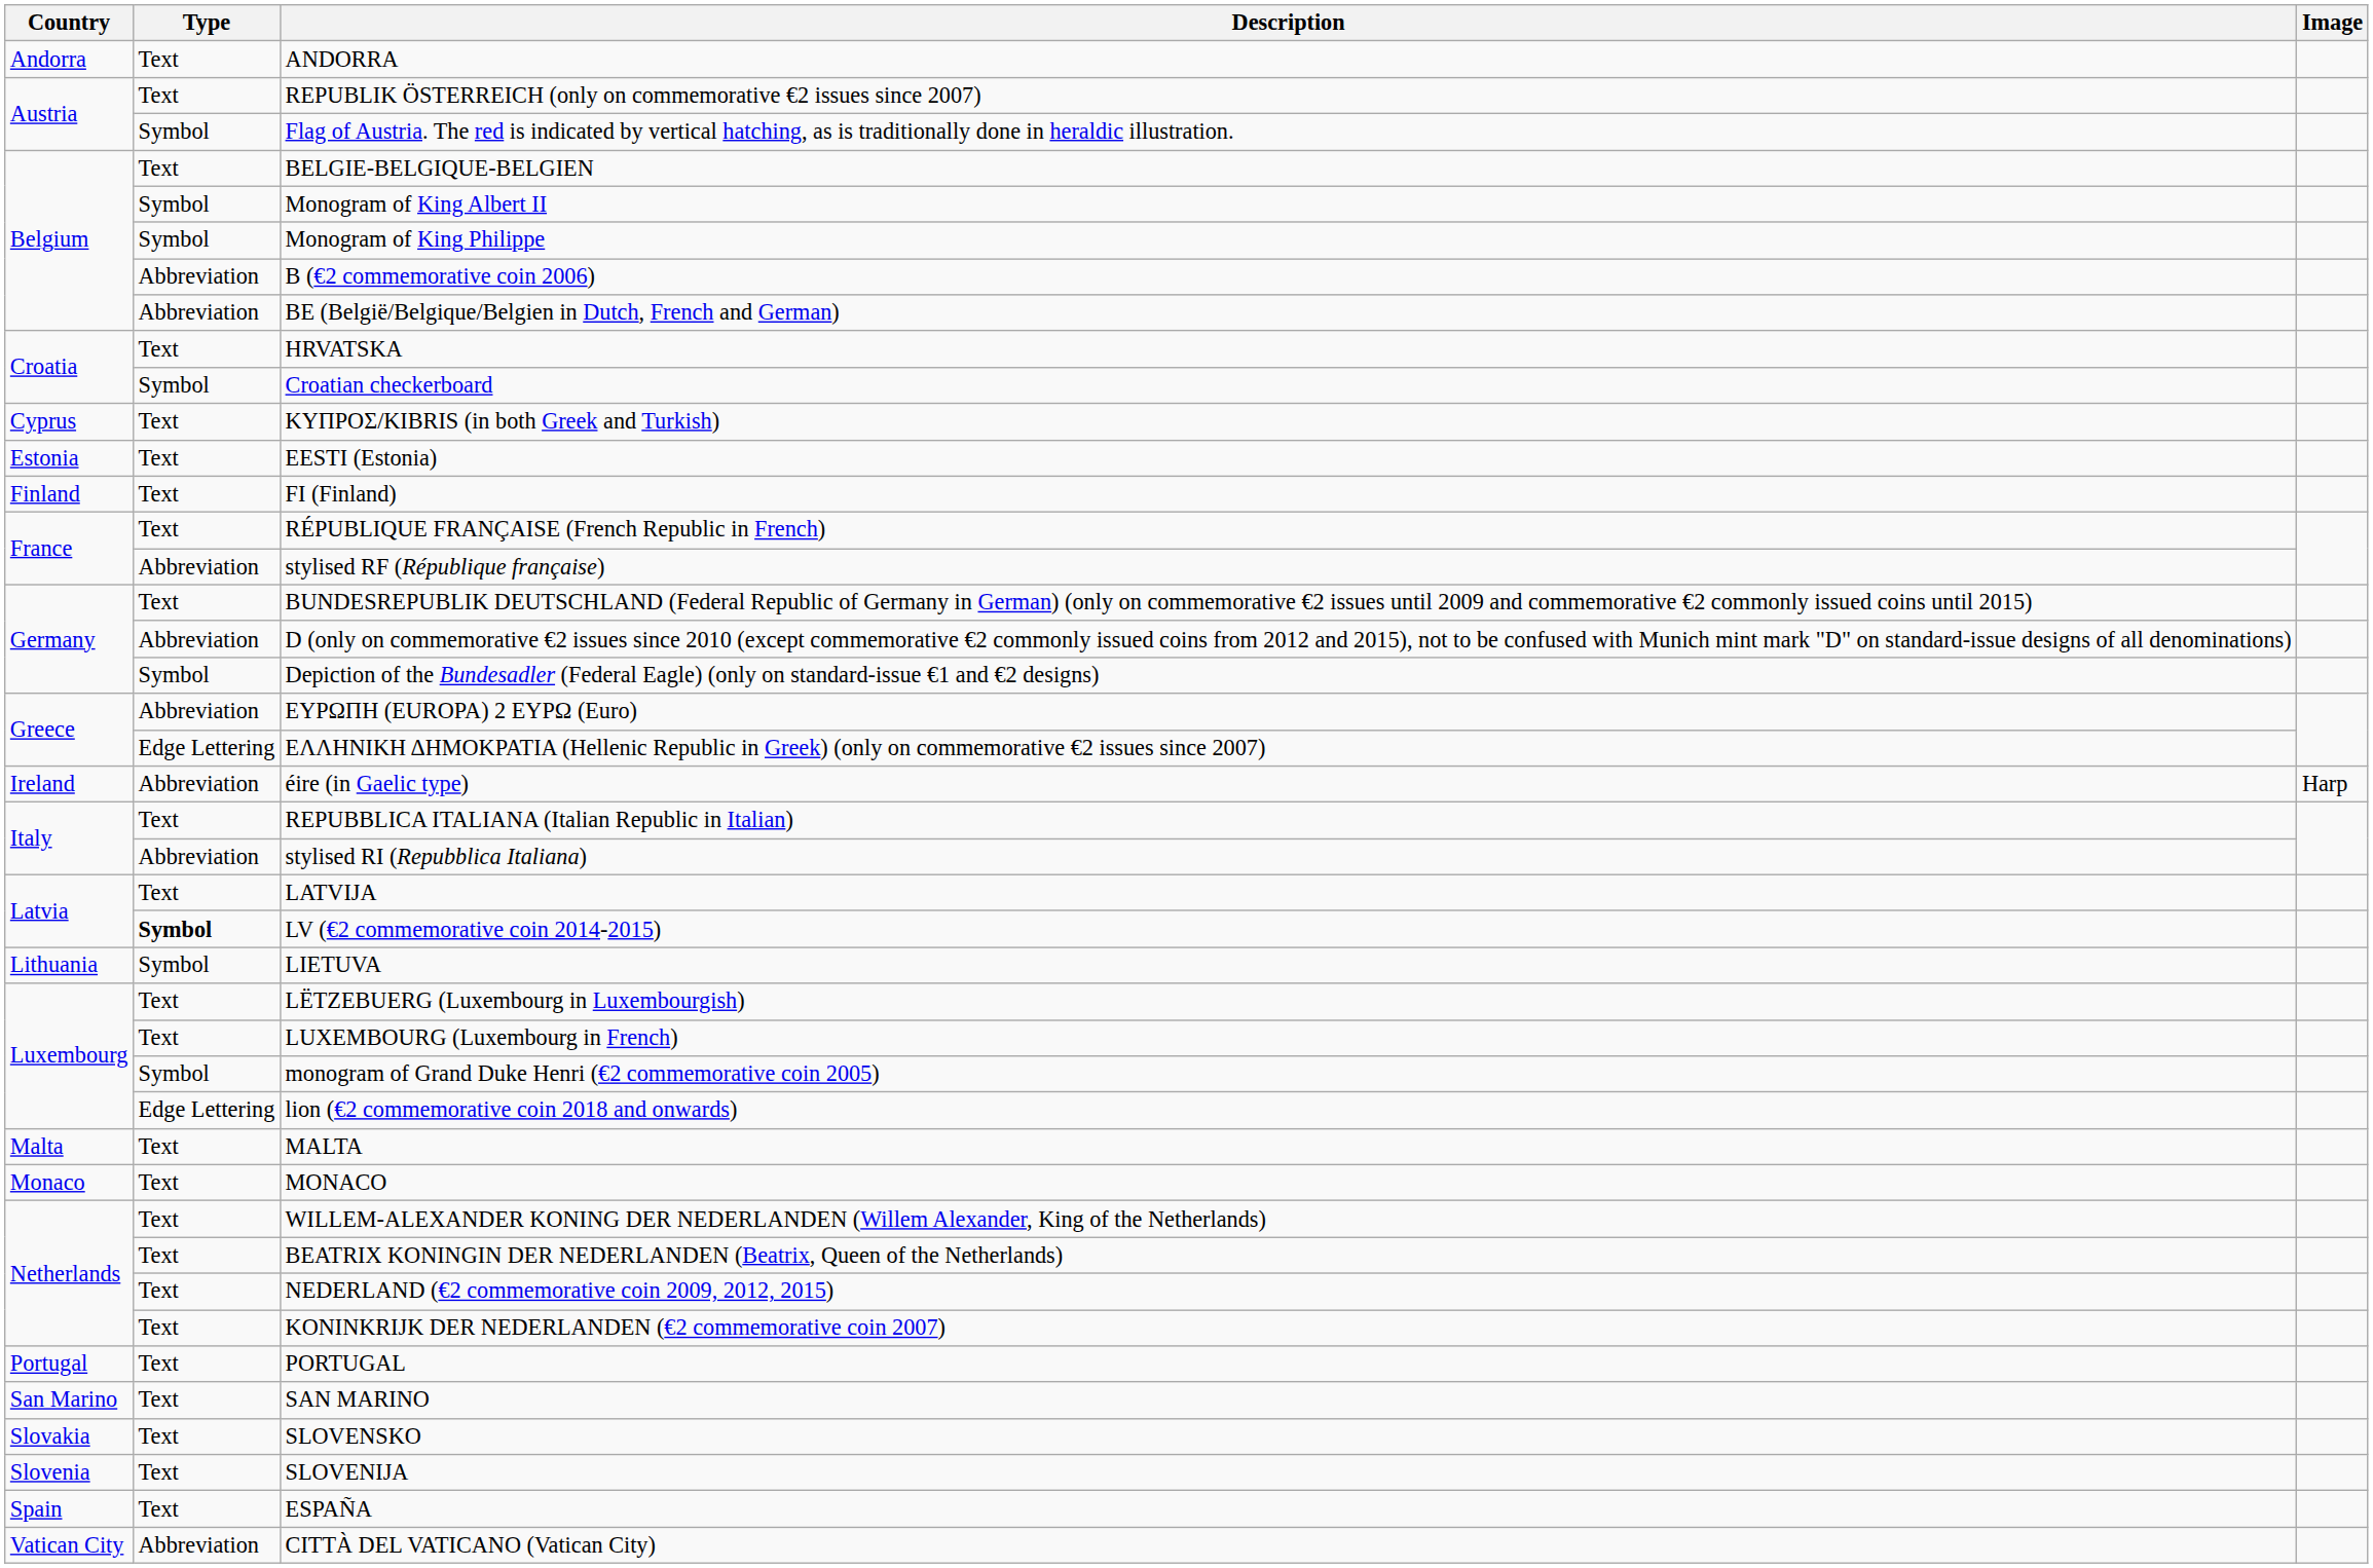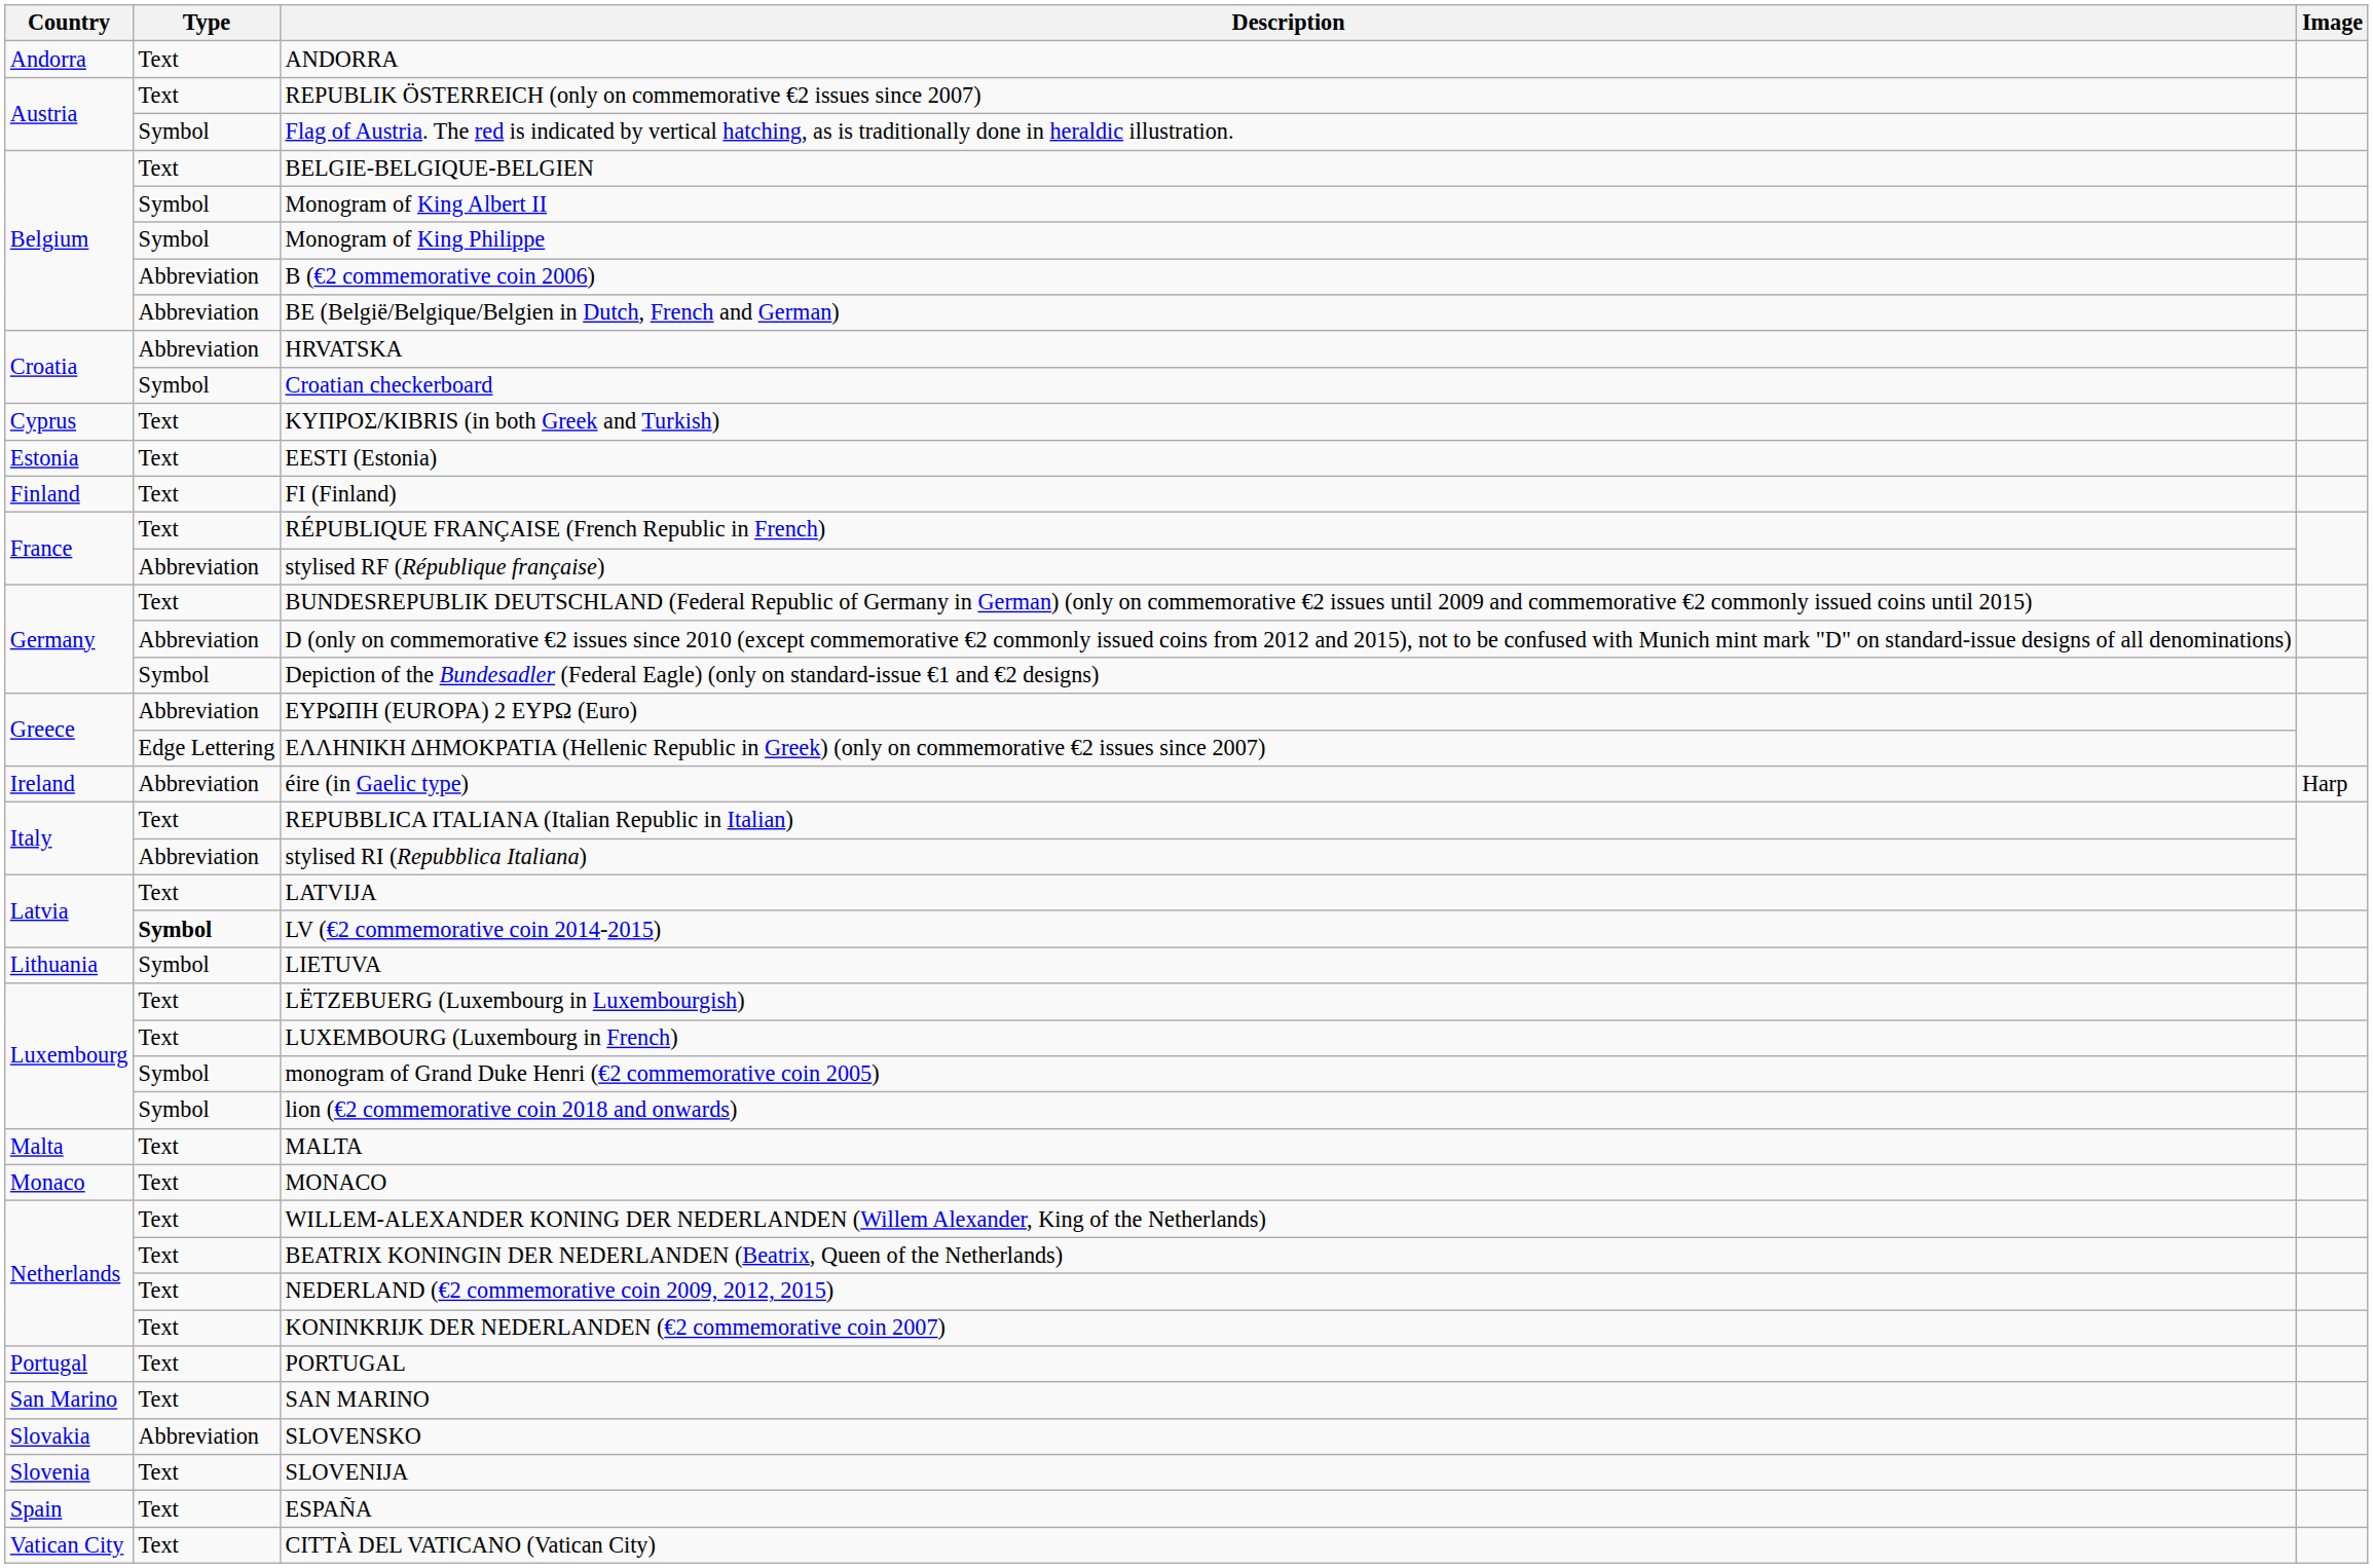 <table class="wikitable">
 <tr>
 <th>Country</th>
 <th>Type</th>
 <th>Description</th>
 <th>Image</th>
 </tr>
 <tr>
 <td><a href='#'>Andorra</a></td>
 <td>Text</td>
 <td>ANDORRA</td>
 <td></td>
 </tr>
 <tr>
 <td rowspan="2"><a href='#'>Austria</a></td>
 <td>Text</td>
 <td>REPUBLIK ÖSTERREICH (only on commemorative €2 issues since 2007)</td>
 <td></td>
 </tr>
 <tr>
 <td>Symbol</td>
 <td><a href='#'>Flag of Austria</a>. The <a href='#'>red</a> is indicated by vertical <a href='#'>hatching</a>, as is traditionally done in <a href='#'>heraldic</a> illustration.</td>
 <td style="text-align:center"></td>
 </tr>
 <tr>
 <td rowspan="5"><a href='#'>Belgium</a></td>
 <td>Text</td>
 <td>BELGIE-BELGIQUE-BELGIEN</td>
 <td></td>
 </tr>
 <tr>
 <td>Symbol</td>
 <td>Monogram of <a href='#'>King Albert II</a></td>
 <td style="text-align:center"></td>
 </tr>
 <tr>
 <td>Symbol</td>
 <td>Monogram of <a href='#'>King Philippe</a></td>
 <td></td>
 </tr>
 <tr>
 <td>Abbreviation</td>
 <td>B (<a href='#'>€2 commemorative coin 2006</a>)</td>
 <td></td>
 </tr>
 <tr>
 <td>Abbreviation</td>
 <td>BE (België/Belgique/Belgien in <a href='#'>Dutch</a>, <a href='#'>French</a> and <a href='#'>German</a>)</td>
 <td></td>
 </tr>
 <tr>
 <td rowspan="2"><a href='#'>Croatia</a></td>
-<td>Text</td>
+<td>Abbreviation</td>
 <td>HRVATSKA</td>
 <td></td>
 </tr>
 <tr>
 <td>Symbol</td>
 <td><a href='#'>Croatian checkerboard</a></td>
 <td></td>
 </tr>
 <tr>
 <td><a href='#'>Cyprus</a></td>
 <td>Text</td>
 <td>ΚΥΠΡΟΣ/KIBRIS (in both <a href='#'>Greek</a> and <a href='#'>Turkish</a>)</td>
 <td></td>
 </tr>
 <tr>
 <td><a href='#'>Estonia</a></td>
 <td>Text</td>
 <td>EESTI (Estonia)</td>
 <td></td>
 </tr>
 <tr>
 <td><a href='#'>Finland</a></td>
 <td>Text</td>
 <td>FI (Finland)</td>
 <td></td>
 </tr>
 <tr>
 <td rowspan="2"><a href='#'>France</a></td>
 <td>Text</td>
 <td>RÉPUBLIQUE FRANÇAISE (French Republic in <a href='#'>French</a>)</td>
 <td rowspan="2"></td>
 </tr>
 <tr>
 <td>Abbreviation</td>
 <td>stylised RF (<em>République française</em>)</td>
 </tr>
 <tr>
 <td rowspan="3"><a href='#'>Germany</a></td>
 <td>Text</td>
 <td>BUNDESREPUBLIK DEUTSCHLAND (Federal Republic of Germany in <a href='#'>German</a>) (only on commemorative €2 issues until 2009 and commemorative €2 commonly issued coins until 2015)</td>
 <td></td>
 </tr>
 <tr>
 <td>Abbreviation</td>
 <td>D (only on commemorative €2 issues since 2010 (except commemorative €2 commonly issued coins from 2012 and 2015), not to be confused with Munich mint mark "D" on standard-issue designs of all denominations)</td>
 <td></td>
 </tr>
 <tr>
 <td>Symbol</td>
 <td>Depiction of the <a href='#'><em>Bundesadler</em></a> (Federal Eagle) (only on standard-issue €1 and €2 designs)</td>
 <td></td>
 </tr>
 <tr>
 <td rowspan="2"><a href='#'>Greece</a></td>
 <td>Abbreviation</td>
 <td>ΕΥΡΩΠΗ (EUROPA) 2 EYPΩ (Euro)</td>
 <td rowspan="2"></td>
 </tr>
 <tr>
 <td>Edge Lettering</td>
 <td>ΕΛΛΗΝΙΚΗ ΔΗΜΟΚΡΑΤΙΑ (Hellenic Republic in <a href='#'>Greek</a>) (only on commemorative €2 issues since 2007)</td>
 </tr>
 <tr>
 <td><a href='#'>Ireland</a></td>
 <td>Abbreviation</td>
 <td>éire (in <a href='#'>Gaelic type</a>)</td>
 <td>Harp</td>
 </tr>
 <tr>
 <td rowspan="2"><a href='#'>Italy</a></td>
 <td>Text</td>
 <td>REPUBBLICA ITALIANA (Italian Republic in <a href='#'>Italian</a>)</td>
 <td rowspan="2"></td>
 </tr>
 <tr>
 <td>Abbreviation</td>
 <td>stylised RI (<em>Repubblica Italiana</em>)</td>
 </tr>
 <tr>
 <td rowspan="2"><a href='#'>Latvia</a></td>
 <td>Text</td>
 <td>LATVIJA</td>
 <td></td>
 </tr>
 <tr>
 <td><strong>Symbol</strong></td>
 <td>LV (<a href='#'>€2 commemorative coin 2014</a>-<a href='#'>2015</a>)</td>
 <td></td>
 </tr>
 <tr>
 <td><a href='#'>Lithuania</a></td>
 <td>Symbol</td>
 <td>LIETUVA</td>
 <td></td>
 </tr>
 <tr>
 <td rowspan="4"><a href='#'>Luxembourg</a></td>
 <td>Text</td>
 <td>LËTZEBUERG (Luxembourg in <a href='#'>Luxembourgish</a>)</td>
 <td></td>
 </tr>
 <tr>
 <td>Text</td>
 <td>LUXEMBOURG (Luxembourg in <a href='#'>French</a>)</td>
 <td></td>
 </tr>
 <tr>
 <td>Symbol</td>
 <td>monogram of Grand Duke Henri (<a href='#'>€2 commemorative coin 2005</a>)</td>
 <td></td>
 </tr>
 <tr>
-<td>Edge Lettering</td>
+<td>Symbol</td>
 <td>lion (<a href='#'>€2 commemorative coin 2018 and onwards</a>)</td>
 <td></td>
 </tr>
 <tr>
 <td><a href='#'>Malta</a></td>
 <td>Text</td>
 <td>MALTA</td>
 <td></td>
 </tr>
 <tr>
 <td><a href='#'>Monaco</a></td>
 <td>Text</td>
 <td>MONACO</td>
 <td></td>
 </tr>
 <tr>
 <td rowspan="4"><a href='#'>Netherlands</a></td>
 <td>Text</td>
 <td>WILLEM-ALEXANDER KONING DER NEDERLANDEN (<a href='#'>Willem Alexander</a>, King of the Netherlands)</td>
 <td></td>
 </tr>
 <tr>
 <td>Text</td>
 <td>BEATRIX KONINGIN DER NEDERLANDEN (<a href='#'>Beatrix</a>, Queen of the Netherlands)</td>
 <td></td>
 </tr>
 <tr>
 <td>Text</td>
 <td>NEDERLAND (<a href='#'>€2 commemorative coin 2009, 2012, 2015</a>)</td>
 <td></td>
 </tr>
 <tr>
 <td>Text</td>
 <td>KONINKRIJK DER NEDERLANDEN (<a href='#'>€2 commemorative coin 2007</a>)</td>
 <td></td>
 </tr>
 <tr>
 <td><a href='#'>Portugal</a></td>
 <td>Text</td>
 <td>PORTUGAL</td>
 <td></td>
 </tr>
 <tr>
 <td><a href='#'>San Marino</a></td>
 <td>Text</td>
 <td>SAN MARINO</td>
 <td></td>
 </tr>
 <tr>
 <td><a href='#'>Slovakia</a></td>
-<td>Text</td>
+<td>Abbreviation</td>
 <td>SLOVENSKO</td>
 <td></td>
 </tr>
 <tr>
 <td><a href='#'>Slovenia</a></td>
 <td>Text</td>
 <td>SLOVENIJA</td>
 <td></td>
 </tr>
 <tr>
 <td><a href='#'>Spain</a></td>
 <td>Text</td>
 <td>ESPAÑA</td>
 <td></td>
 </tr>
 <tr>
 <td><a href='#'>Vatican City</a></td>
-<td>Abbreviation</td>
+<td>Text</td>
 <td>CITTÀ DEL VATICANO (Vatican City)</td>
 <td></td>
 </tr>
 </table>
